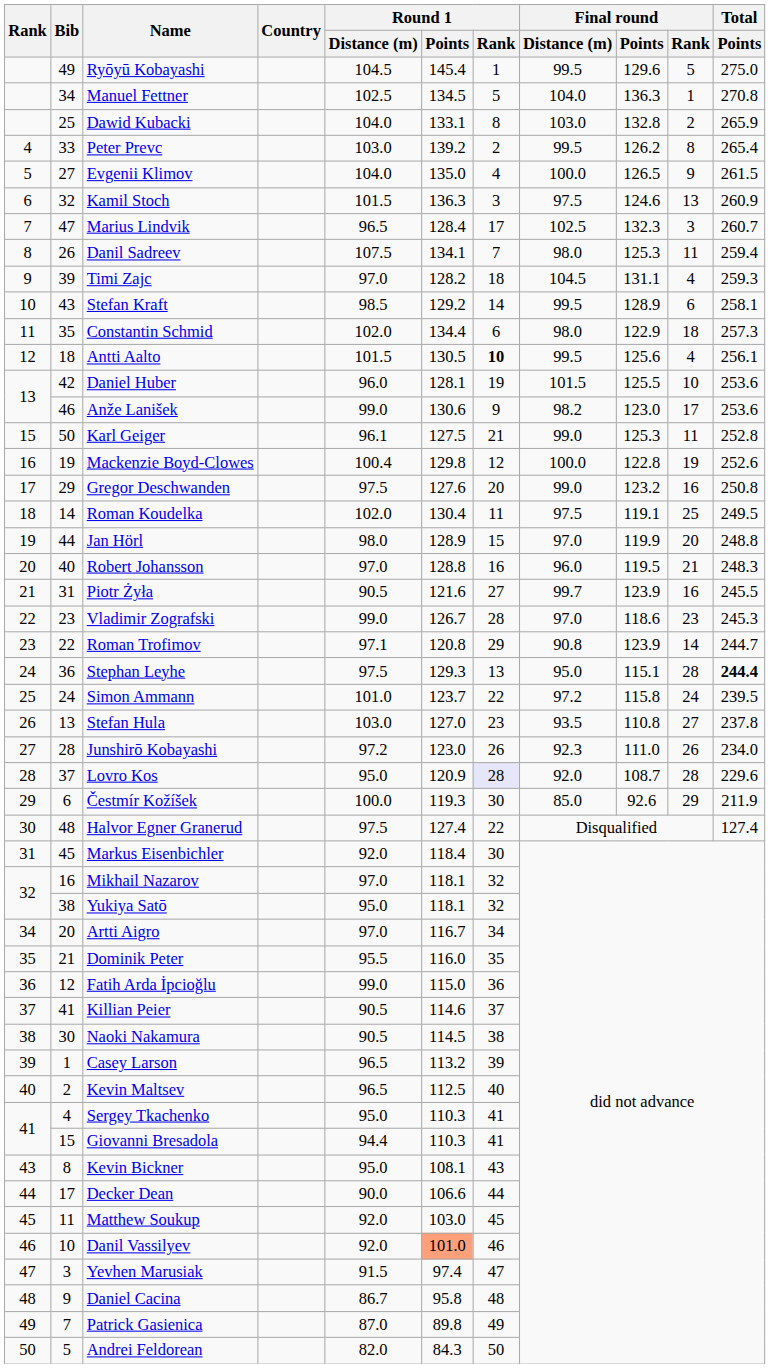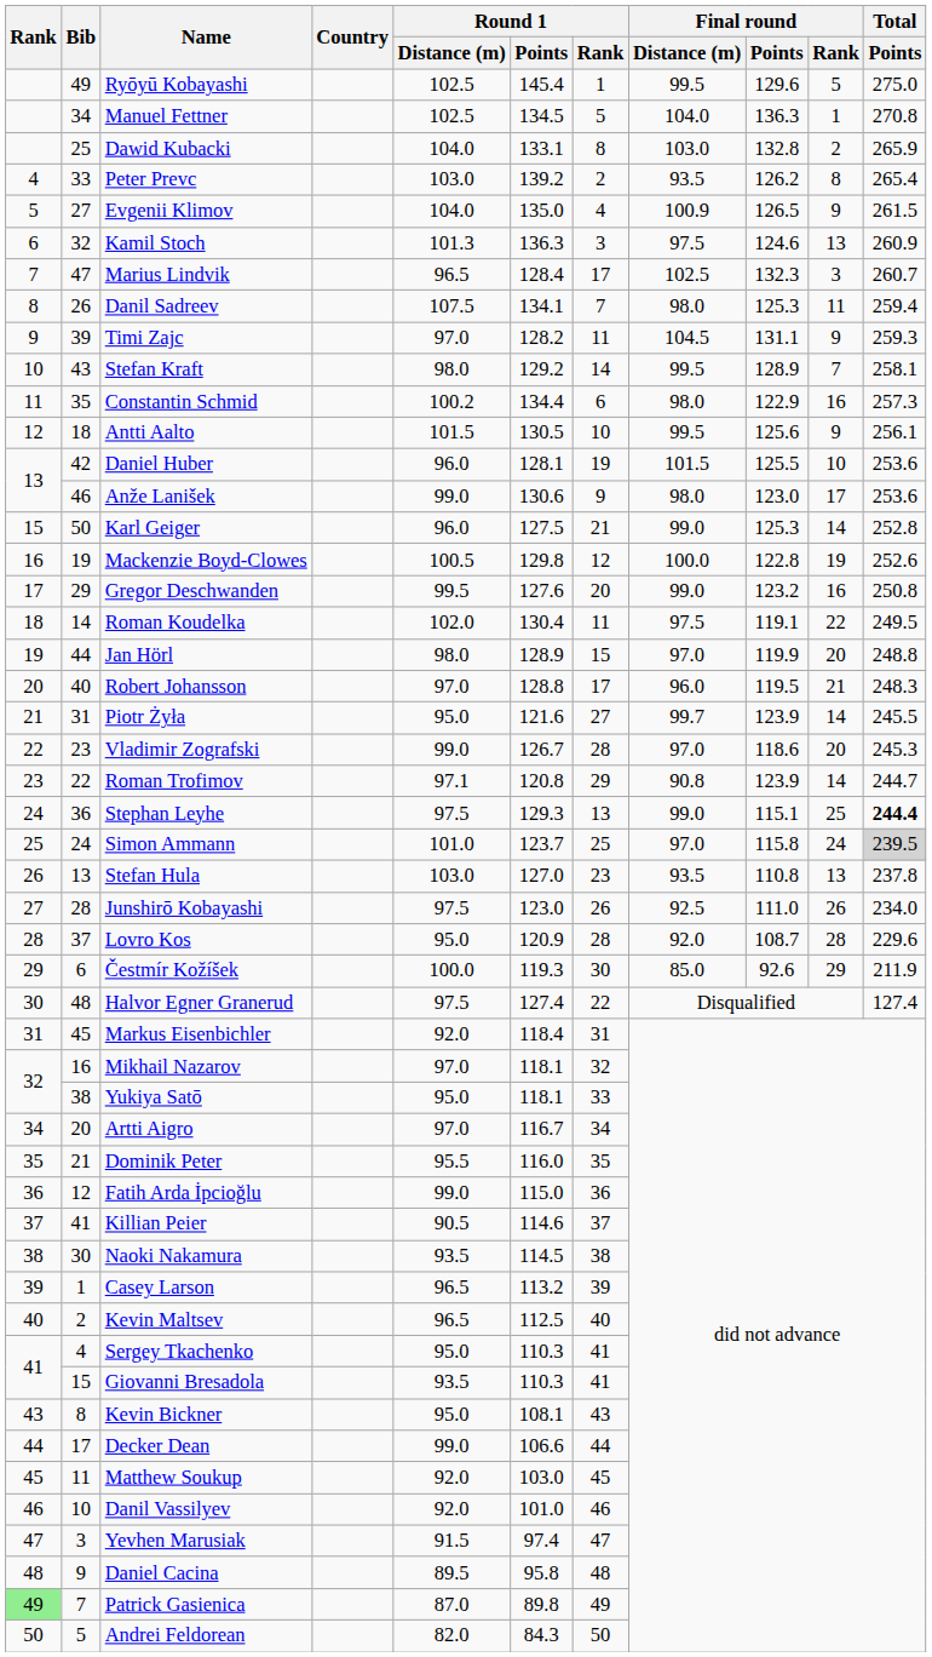 <table class="wikitable sortable" style="text-align:center">
 <tr>
 <th rowspan=2>Rank</th>
 <th rowspan=2>Bib</th>
 <th rowspan=2>Name</th>
 <th rowspan=2>Country</th>
 <th colspan=3>Round 1</th>
 <th colspan=3>Final round</th>
 <th>Total</th>
 </tr>
 <tr>
 <th>Distance (m)</th>
 <th>Points</th>
 <th>Rank</th>
 <th>Distance (m)</th>
 <th>Points</th>
 <th>Rank</th>
 <th>Points</th>
 </tr>
 <tr>
 <td></td>
 <td>49</td>
 <td align=left><a href='#'>Ryōyū Kobayashi</a></td>
 <td align=left></td>
-<td>104.5</td>
+<td>102.5</td>
 <td>145.4</td>
 <td>1</td>
 <td>99.5</td>
 <td>129.6</td>
 <td>5</td>
 <td>275.0</td>
 </tr>
 <tr>
 <td></td>
 <td>34</td>
 <td align=left><a href='#'>Manuel Fettner</a></td>
 <td align=left></td>
 <td>102.5</td>
 <td>134.5</td>
 <td>5</td>
 <td>104.0</td>
 <td>136.3</td>
 <td>1</td>
 <td>270.8</td>
 </tr>
 <tr>
 <td></td>
 <td>25</td>
 <td align=left><a href='#'>Dawid Kubacki</a></td>
 <td align=left></td>
 <td>104.0</td>
 <td>133.1</td>
 <td>8</td>
 <td>103.0</td>
 <td>132.8</td>
 <td>2</td>
 <td>265.9</td>
 </tr>
 <tr>
 <td>4</td>
 <td>33</td>
 <td align=left><a href='#'>Peter Prevc</a></td>
 <td align=left></td>
 <td>103.0</td>
 <td>139.2</td>
 <td>2</td>
-<td>99.5</td>
+<td>93.5</td>
 <td>126.2</td>
 <td>8</td>
 <td>265.4</td>
 </tr>
 <tr>
 <td>5</td>
 <td>27</td>
 <td align=left><a href='#'>Evgenii Klimov</a></td>
 <td align=left></td>
 <td>104.0</td>
 <td>135.0</td>
 <td>4</td>
-<td>100.0</td>
+<td>100.9</td>
 <td>126.5</td>
 <td>9</td>
 <td>261.5</td>
 </tr>
 <tr>
 <td>6</td>
 <td>32</td>
 <td align=left><a href='#'>Kamil Stoch</a></td>
 <td align=left></td>
-<td>101.5</td>
+<td>101.3</td>
 <td>136.3</td>
 <td>3</td>
 <td>97.5</td>
 <td>124.6</td>
 <td>13</td>
 <td>260.9</td>
 </tr>
 <tr>
 <td>7</td>
 <td>47</td>
 <td align=left><a href='#'>Marius Lindvik</a></td>
 <td align=left></td>
 <td>96.5</td>
 <td>128.4</td>
 <td>17</td>
 <td>102.5</td>
 <td>132.3</td>
 <td>3</td>
 <td>260.7</td>
 </tr>
 <tr>
 <td>8</td>
 <td>26</td>
 <td align=left><a href='#'>Danil Sadreev</a></td>
 <td align=left></td>
 <td>107.5</td>
 <td>134.1</td>
 <td>7</td>
 <td>98.0</td>
 <td>125.3</td>
 <td>11</td>
 <td>259.4</td>
 </tr>
 <tr>
 <td>9</td>
 <td>39</td>
 <td align=left><a href='#'>Timi Zajc</a></td>
 <td align=left></td>
 <td>97.0</td>
 <td>128.2</td>
-<td>18</td>
+<td>11</td>
 <td>104.5</td>
 <td>131.1</td>
-<td>4</td>
+<td>9</td>
 <td>259.3</td>
 </tr>
 <tr>
 <td>10</td>
 <td>43</td>
 <td align=left><a href='#'>Stefan Kraft</a></td>
 <td align=left></td>
-<td>98.5</td>
+<td>98.0</td>
 <td>129.2</td>
 <td>14</td>
 <td>99.5</td>
 <td>128.9</td>
-<td>6</td>
+<td>7</td>
 <td>258.1</td>
 </tr>
 <tr>
 <td>11</td>
 <td>35</td>
 <td align=left><a href='#'>Constantin Schmid</a></td>
 <td align=left></td>
-<td>102.0</td>
+<td>100.2</td>
 <td>134.4</td>
 <td>6</td>
 <td>98.0</td>
 <td>122.9</td>
-<td>18</td>
+<td>16</td>
 <td>257.3</td>
 </tr>
 <tr>
 <td>12</td>
 <td>18</td>
 <td align=left><a href='#'>Antti Aalto</a></td>
 <td align=left></td>
 <td>101.5</td>
 <td>130.5</td>
-<td><strong>10</strong></td>
+<td>10</td>
 <td>99.5</td>
 <td>125.6</td>
-<td>4</td>
+<td>9</td>
 <td>256.1</td>
 </tr>
 <tr>
 <td rowspan=2>13</td>
 <td>42</td>
 <td align=left><a href='#'>Daniel Huber</a></td>
 <td align=left></td>
 <td>96.0</td>
 <td>128.1</td>
 <td>19</td>
 <td>101.5</td>
 <td>125.5</td>
 <td>10</td>
 <td>253.6</td>
 </tr>
 <tr>
 <td>46</td>
 <td align=left><a href='#'>Anže Lanišek</a></td>
 <td align=left></td>
 <td>99.0</td>
 <td>130.6</td>
 <td>9</td>
-<td>98.2</td>
+<td>98.0</td>
 <td>123.0</td>
 <td>17</td>
 <td>253.6</td>
 </tr>
 <tr>
 <td>15</td>
 <td>50</td>
 <td align=left><a href='#'>Karl Geiger</a></td>
 <td align=left></td>
-<td>96.1</td>
+<td>96.0</td>
 <td>127.5</td>
 <td>21</td>
 <td>99.0</td>
 <td>125.3</td>
-<td>11</td>
+<td>14</td>
 <td>252.8</td>
 </tr>
 <tr>
 <td>16</td>
 <td>19</td>
 <td align=left><a href='#'>Mackenzie Boyd-Clowes</a></td>
 <td align=left></td>
-<td>100.4</td>
+<td>100.5</td>
 <td>129.8</td>
 <td>12</td>
 <td>100.0</td>
 <td>122.8</td>
 <td>19</td>
 <td>252.6</td>
 </tr>
 <tr>
 <td>17</td>
 <td>29</td>
 <td align=left><a href='#'>Gregor Deschwanden</a></td>
 <td align=left></td>
-<td>97.5</td>
+<td>99.5</td>
 <td>127.6</td>
 <td>20</td>
 <td>99.0</td>
 <td>123.2</td>
 <td>16</td>
 <td>250.8</td>
 </tr>
 <tr>
 <td>18</td>
 <td>14</td>
 <td align=left><a href='#'>Roman Koudelka</a></td>
 <td align=left></td>
 <td>102.0</td>
 <td>130.4</td>
 <td>11</td>
 <td>97.5</td>
 <td>119.1</td>
-<td>25</td>
+<td>22</td>
 <td>249.5</td>
 </tr>
 <tr>
 <td>19</td>
 <td>44</td>
 <td align=left><a href='#'>Jan Hörl</a></td>
 <td align=left></td>
 <td>98.0</td>
 <td>128.9</td>
 <td>15</td>
 <td>97.0</td>
 <td>119.9</td>
 <td>20</td>
 <td>248.8</td>
 </tr>
 <tr>
 <td>20</td>
 <td>40</td>
 <td align=left><a href='#'>Robert Johansson</a></td>
 <td align=left></td>
 <td>97.0</td>
 <td>128.8</td>
-<td>16</td>
+<td>17</td>
 <td>96.0</td>
 <td>119.5</td>
 <td>21</td>
 <td>248.3</td>
 </tr>
 <tr>
 <td>21</td>
 <td>31</td>
 <td align=left><a href='#'>Piotr Żyła</a></td>
 <td align=left></td>
-<td>90.5</td>
+<td>95.0</td>
 <td>121.6</td>
 <td>27</td>
 <td>99.7</td>
 <td>123.9</td>
-<td>16</td>
+<td>14</td>
 <td>245.5</td>
 </tr>
 <tr>
 <td>22</td>
 <td>23</td>
 <td align=left><a href='#'>Vladimir Zografski</a></td>
 <td align=left></td>
 <td>99.0</td>
 <td>126.7</td>
 <td>28</td>
 <td>97.0</td>
 <td>118.6</td>
-<td>23</td>
+<td>20</td>
 <td>245.3</td>
 </tr>
 <tr>
 <td>23</td>
 <td>22</td>
 <td align=left><a href='#'>Roman Trofimov</a></td>
 <td align=left></td>
 <td>97.1</td>
 <td>120.8</td>
 <td>29</td>
 <td>90.8</td>
 <td>123.9</td>
 <td>14</td>
 <td>244.7</td>
 </tr>
 <tr>
 <td>24</td>
 <td>36</td>
 <td align=left><a href='#'>Stephan Leyhe</a></td>
 <td align=left></td>
 <td>97.5</td>
 <td>129.3</td>
 <td>13</td>
-<td>95.0</td>
+<td>99.0</td>
 <td>115.1</td>
-<td>28</td>
+<td>25</td>
 <td><strong>244.4</strong></td>
 </tr>
 <tr>
 <td>25</td>
 <td>24</td>
 <td align=left><a href='#'>Simon Ammann</a></td>
 <td align=left></td>
 <td>101.0</td>
 <td>123.7</td>
-<td>22</td>
-<td>97.2</td>
+<td>25</td>
+<td>97.0</td>
 <td>115.8</td>
 <td>24</td>
-<td>239.5</td>
+<td style="background: lightgrey;">239.5</td>
 </tr>
 <tr>
 <td>26</td>
 <td>13</td>
 <td align=left><a href='#'>Stefan Hula</a></td>
 <td align=left></td>
 <td>103.0</td>
 <td>127.0</td>
 <td>23</td>
 <td>93.5</td>
 <td>110.8</td>
-<td>27</td>
+<td>13</td>
 <td>237.8</td>
 </tr>
 <tr>
 <td>27</td>
 <td>28</td>
 <td align=left><a href='#'>Junshirō Kobayashi</a></td>
 <td align=left></td>
-<td>97.2</td>
+<td>97.5</td>
 <td>123.0</td>
 <td>26</td>
-<td>92.3</td>
+<td>92.5</td>
 <td>111.0</td>
 <td>26</td>
 <td>234.0</td>
 </tr>
 <tr>
 <td>28</td>
 <td>37</td>
 <td align=left><a href='#'>Lovro Kos</a></td>
 <td align=left></td>
 <td>95.0</td>
 <td>120.9</td>
-<td style="background: lavender;">28</td>
+<td>28</td>
 <td>92.0</td>
 <td>108.7</td>
 <td>28</td>
 <td>229.6</td>
 </tr>
 <tr>
 <td>29</td>
 <td>6</td>
 <td align=left><a href='#'>Čestmír Kožíšek</a></td>
 <td align=left></td>
 <td>100.0</td>
 <td>119.3</td>
 <td>30</td>
 <td>85.0</td>
 <td>92.6</td>
 <td>29</td>
 <td>211.9</td>
 </tr>
 <tr>
 <td>30</td>
 <td>48</td>
 <td align=left><a href='#'>Halvor Egner Granerud</a></td>
 <td align=left></td>
 <td>97.5</td>
 <td>127.4</td>
 <td>22</td>
 <td colspan=3>Disqualified</td>
 <td>127.4</td>
 </tr>
 <tr>
 <td>31</td>
 <td>45</td>
 <td align=left><a href='#'>Markus Eisenbichler</a></td>
 <td align=left></td>
 <td>92.0</td>
 <td>118.4</td>
-<td>30</td>
+<td>31</td>
 <td rowspan=20 colspan=4>did not advance</td>
 </tr>
 <tr>
 <td rowspan=2>32</td>
 <td>16</td>
 <td align=left><a href='#'>Mikhail Nazarov</a></td>
 <td align=left></td>
 <td>97.0</td>
 <td>118.1</td>
 <td>32</td>
 </tr>
 <tr>
 <td>38</td>
 <td align=left><a href='#'>Yukiya Satō</a></td>
 <td align=left></td>
 <td>95.0</td>
 <td>118.1</td>
-<td>32</td>
+<td>33</td>
 </tr>
 <tr>
 <td>34</td>
 <td>20</td>
 <td align=left><a href='#'>Artti Aigro</a></td>
 <td align=left></td>
 <td>97.0</td>
 <td>116.7</td>
 <td>34</td>
 </tr>
 <tr>
 <td>35</td>
 <td>21</td>
 <td align=left><a href='#'>Dominik Peter</a></td>
 <td align=left></td>
 <td>95.5</td>
 <td>116.0</td>
 <td>35</td>
 </tr>
 <tr>
 <td>36</td>
 <td>12</td>
 <td align=left><a href='#'>Fatih Arda İpcioğlu</a></td>
 <td align=left></td>
 <td>99.0</td>
 <td>115.0</td>
 <td>36</td>
 </tr>
 <tr>
 <td>37</td>
 <td>41</td>
 <td align=left><a href='#'>Killian Peier</a></td>
 <td align=left></td>
 <td>90.5</td>
 <td>114.6</td>
 <td>37</td>
 </tr>
 <tr>
 <td>38</td>
 <td>30</td>
 <td align=left><a href='#'>Naoki Nakamura</a></td>
 <td align=left></td>
-<td>90.5</td>
+<td>93.5</td>
 <td>114.5</td>
 <td>38</td>
 </tr>
 <tr>
 <td>39</td>
 <td>1</td>
 <td align=left><a href='#'>Casey Larson</a></td>
 <td align=left></td>
 <td>96.5</td>
 <td>113.2</td>
 <td>39</td>
 </tr>
 <tr>
 <td>40</td>
 <td>2</td>
 <td align=left><a href='#'>Kevin Maltsev</a></td>
 <td align=left></td>
 <td>96.5</td>
 <td>112.5</td>
 <td>40</td>
 </tr>
 <tr>
 <td rowspan=2>41</td>
 <td>4</td>
 <td align=left><a href='#'>Sergey Tkachenko</a></td>
 <td align=left></td>
 <td>95.0</td>
 <td>110.3</td>
 <td>41</td>
 </tr>
 <tr>
 <td>15</td>
 <td align=left><a href='#'>Giovanni Bresadola</a></td>
 <td align=left></td>
-<td>94.4</td>
+<td>93.5</td>
 <td>110.3</td>
 <td>41</td>
 </tr>
 <tr>
 <td>43</td>
 <td>8</td>
 <td align=left><a href='#'>Kevin Bickner</a></td>
 <td align=left></td>
 <td>95.0</td>
 <td>108.1</td>
 <td>43</td>
 </tr>
 <tr>
 <td>44</td>
 <td>17</td>
 <td align=left><a href='#'>Decker Dean</a></td>
 <td align=left></td>
-<td>90.0</td>
+<td>99.0</td>
 <td>106.6</td>
 <td>44</td>
 </tr>
 <tr>
 <td>45</td>
 <td>11</td>
 <td align=left><a href='#'>Matthew Soukup</a></td>
 <td align=left></td>
 <td>92.0</td>
 <td>103.0</td>
 <td>45</td>
 </tr>
 <tr>
 <td>46</td>
 <td>10</td>
 <td align=left><a href='#'>Danil Vassilyev</a></td>
 <td align=left></td>
 <td>92.0</td>
-<td style="background: lightsalmon;">101.0</td>
+<td>101.0</td>
 <td>46</td>
 </tr>
 <tr>
 <td>47</td>
 <td>3</td>
 <td align=left><a href='#'>Yevhen Marusiak</a></td>
 <td align=left></td>
 <td>91.5</td>
 <td>97.4</td>
 <td>47</td>
 </tr>
 <tr>
 <td>48</td>
 <td>9</td>
 <td align=left><a href='#'>Daniel Cacina</a></td>
 <td align=left></td>
-<td>86.7</td>
+<td>89.5</td>
 <td>95.8</td>
 <td>48</td>
 </tr>
 <tr>
-<td>49</td>
+<td style="background: lightgreen;">49</td>
 <td>7</td>
 <td align=left><a href='#'>Patrick Gasienica</a></td>
 <td align=left></td>
 <td>87.0</td>
 <td>89.8</td>
 <td>49</td>
 </tr>
 <tr>
 <td>50</td>
 <td>5</td>
 <td align=left><a href='#'>Andrei Feldorean</a></td>
 <td align=left></td>
 <td>82.0</td>
 <td>84.3</td>
 <td>50</td>
 </tr>
 </table>
